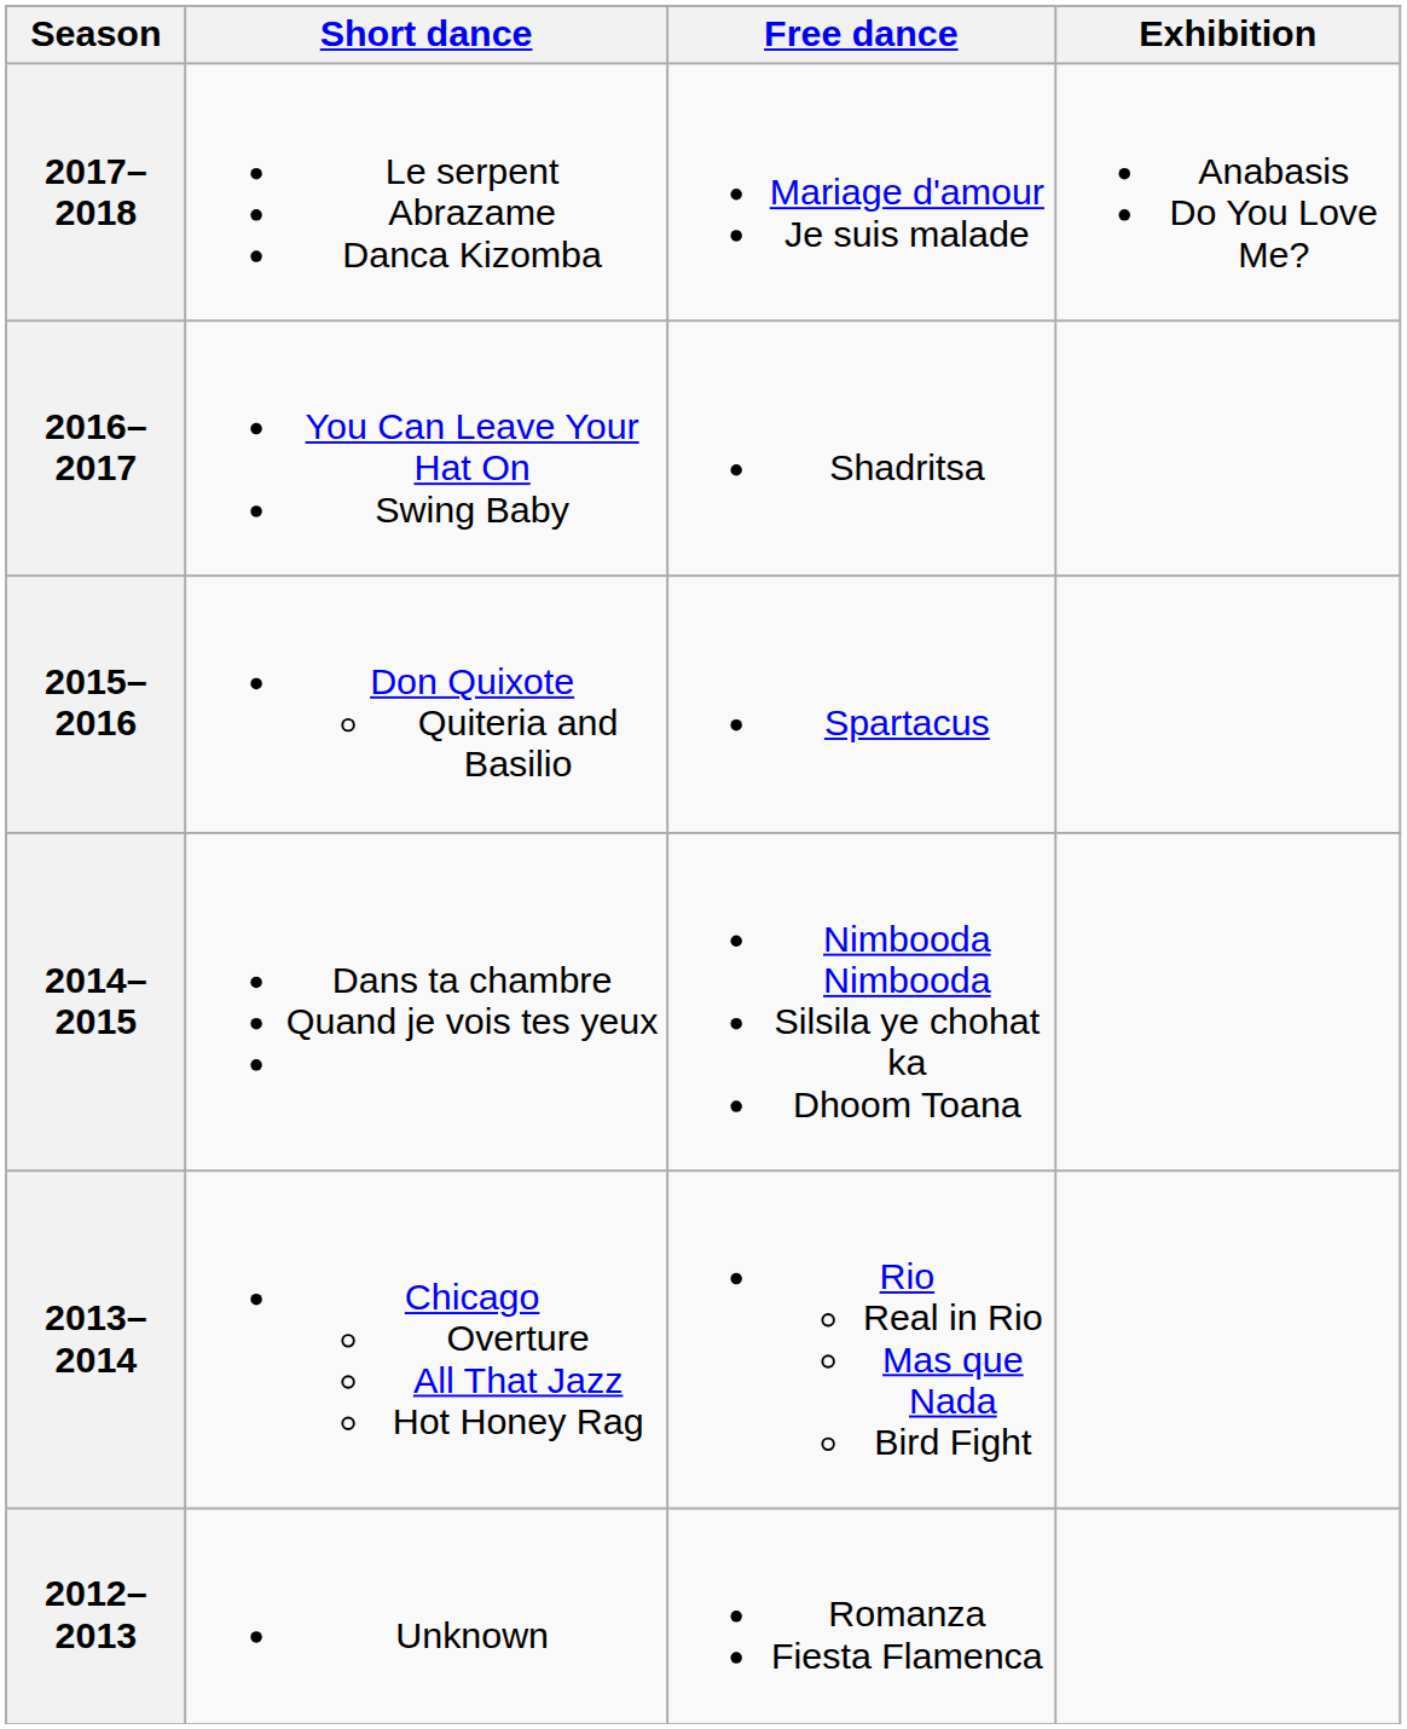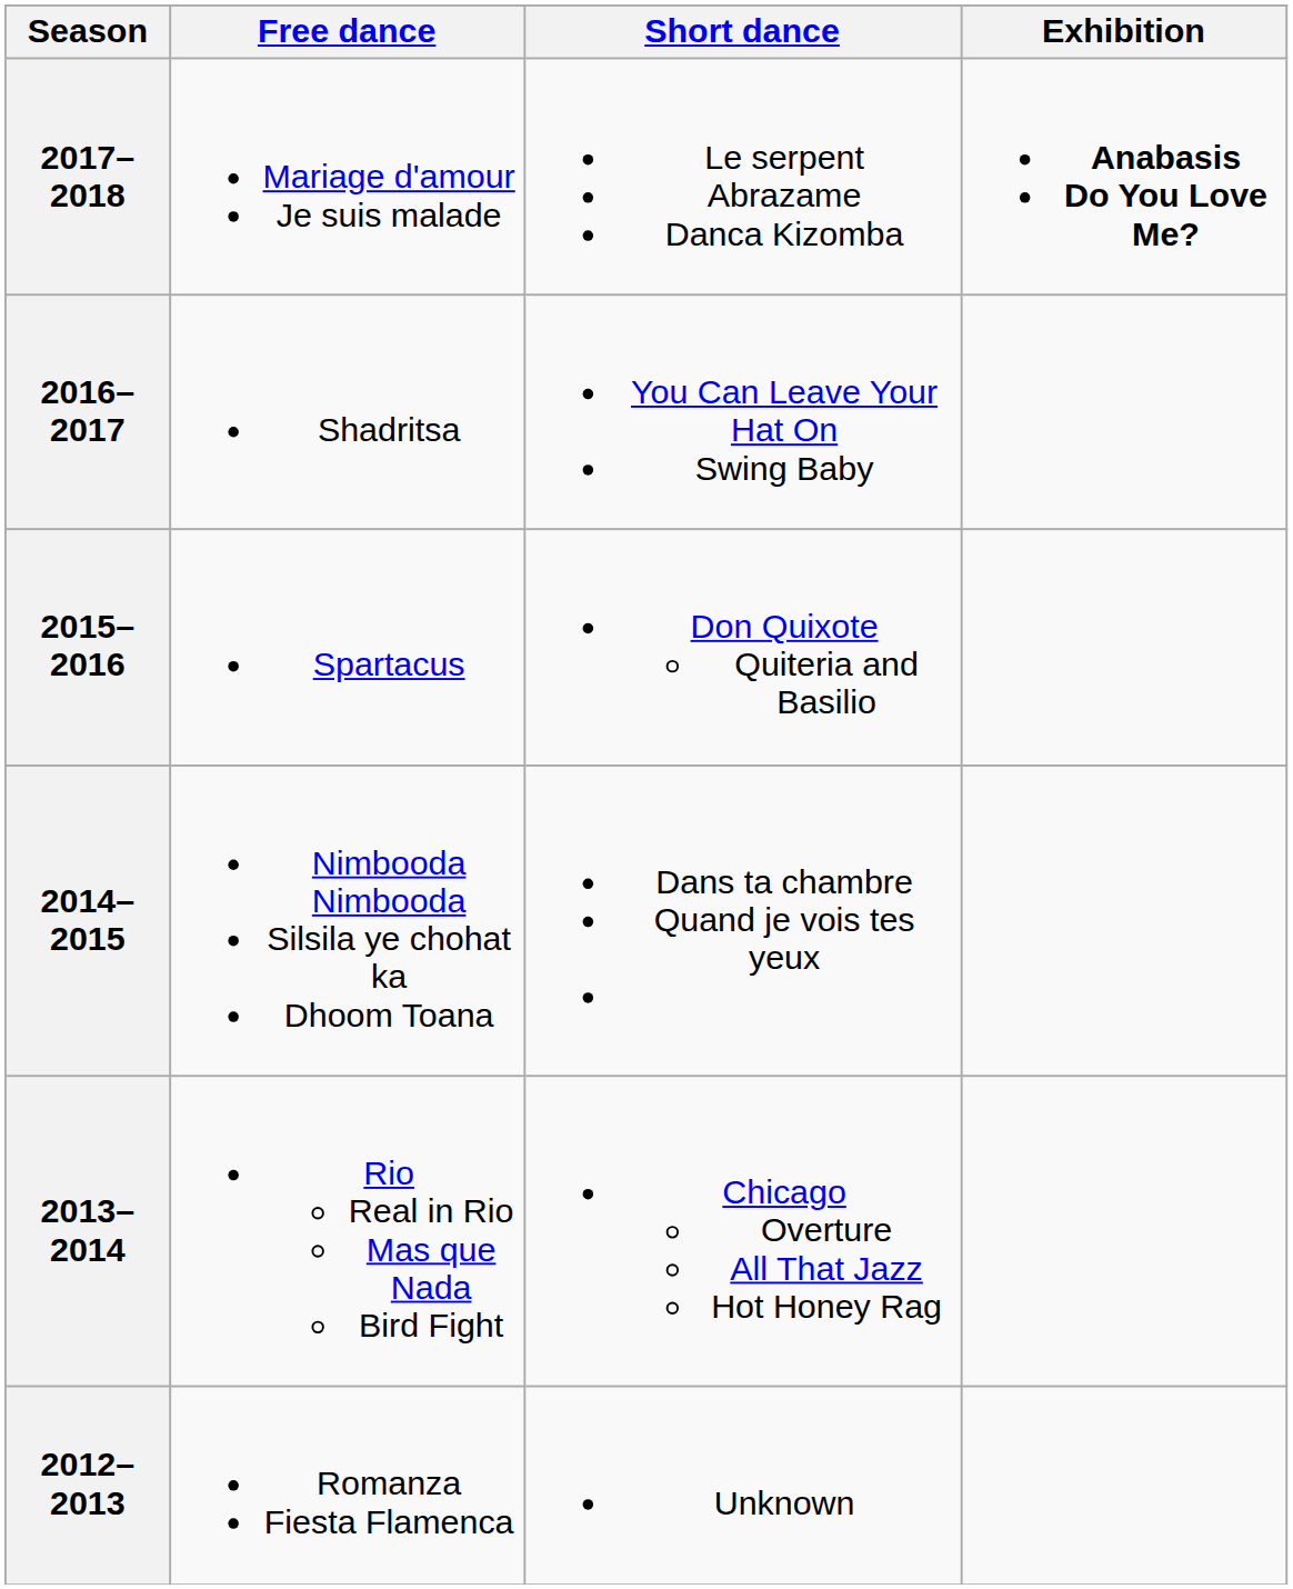 <table class=wikitable style=text-align:center>
 <tr>
 <th>Season</th>
+<th><a href='#'>Free dance</a></th>
 <th><a href='#'>Short dance</a></th>
-<th><a href='#'>Free dance</a></th>
 <th>Exhibition</th>
 </tr>
 <tr>
 <th>2017–2018 <br></th>
+<td><br><ul><li><a href='#'>Mariage d'amour</a> <br> </li><li>Je suis malade <br> </li></ul></td>
 <td><br><ul><li> Le serpent <br> </li><li> Abrazame <br> </li><li> Danca Kizomba <br> </li></ul></td>
-<td><br><ul><li><a href='#'>Mariage d'amour</a> <br> </li><li>Je suis malade <br> </li></ul></td>
-<td><br><ul><li>Anabasis <br> </li><li>Do You Love Me? <br> </li></ul></td>
+<td><strong><br><ul><li>Anabasis <br> </li><li>Do You Love Me? <br> </li></ul></strong></td>
 </tr>
 <tr>
 <th>2016–2017 <br></th>
+<td><br><ul><li>Shadritsa <br></li></ul></td>
 <td><br><ul><li> <a href='#'>You Can Leave Your Hat On</a> <br></li><li> Swing Baby <br></li></ul></td>
-<td><br><ul><li>Shadritsa <br></li></ul></td>
 <td></td>
 </tr>
 <tr>
 <th>2015–2016 <br></th>
+<td><br><ul><li><a href='#'>Spartacus</a> <br></li></ul></td>
 <td><br><ul><li><a href='#'>Don Quixote</a><ul><li>Quiteria and Basilio <br></li></ul></li></ul></td>
-<td><br><ul><li><a href='#'>Spartacus</a> <br></li></ul></td>
 <td></td>
 </tr>
 <tr>
 <th>2014–2015 <br></th>
+<td><br><ul><li><a href='#'>Nimbooda Nimbooda</a></li><li>Silsila ye chohat ka</li><li>Dhoom Toana</li></ul></td>
 <td><br><ul><li> Dans ta chambre <br></li><li> Quand je vois tes yeux</li><li></li></ul></td>
-<td><br><ul><li><a href='#'>Nimbooda Nimbooda</a></li><li>Silsila ye chohat ka</li><li>Dhoom Toana</li></ul></td>
 <td></td>
 </tr>
 <tr>
 <th>2013–2014 <br></th>
+<td><br><ul><li><a href='#'>Rio</a><ul><li>Real in Rio <br></li><li><a href='#'>Mas que Nada</a> <br></li><li>Bird Fight <br></li></ul></li></ul></td>
 <td><br><ul><li><a href='#'>Chicago</a> <br><ul><li>Overture</li><li><a href='#'>All That Jazz</a></li><li>Hot Honey Rag</li></ul></li></ul></td>
-<td><br><ul><li><a href='#'>Rio</a><ul><li>Real in Rio <br></li><li><a href='#'>Mas que Nada</a> <br></li><li>Bird Fight <br></li></ul></li></ul></td>
 <td></td>
 </tr>
 <tr>
 <th>2012–2013</th>
+<td><br><ul><li>Romanza <br></li><li>Fiesta Flamenca <br></li></ul></td>
 <td><br><ul><li> Unknown</li></ul></td>
-<td><br><ul><li>Romanza <br></li><li>Fiesta Flamenca <br></li></ul></td>
 <td></td>
 </tr>
 </table>
